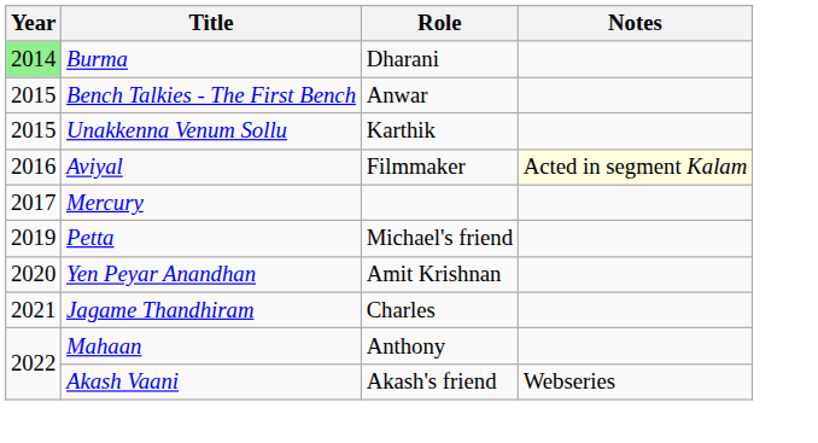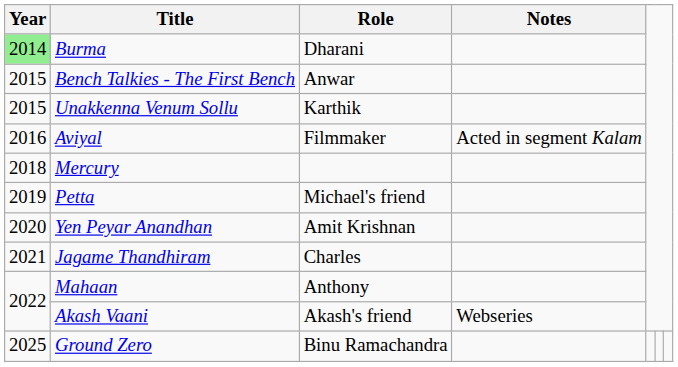 <table class="wikitable sortable">
 <tr>
 <th>Year</th>
 <th>Title</th>
 <th>Role</th>
 <th>Notes</th>
 </tr>
 <tr>
 <td style="background: lightgreen;">2014</td>
 <td><em><a href='#'>Burma</a></em></td>
 <td>Dharani</td>
 <td></td>
 </tr>
 <tr>
 <td>2015</td>
 <td><em><a href='#'>Bench Talkies - The First Bench</a></em></td>
 <td>Anwar</td>
 <td></td>
 </tr>
 <tr>
 <td>2015</td>
 <td><em><a href='#'>Unakkenna Venum Sollu</a></em></td>
 <td>Karthik</td>
 <td></td>
 </tr>
 <tr>
 <td>2016</td>
 <td><em><a href='#'>Aviyal</a></em></td>
 <td>Filmmaker</td>
-<td style="background: lightyellow;">Acted in segment <em>Kalam</em></td>
+<td>Acted in segment <em>Kalam</em></td>
 </tr>
 <tr>
-<td>2017</td>
+<td>2018</td>
 <td><em><a href='#'>Mercury</a></em></td>
 <td></td>
 <td></td>
 </tr>
 <tr>
 <td>2019</td>
 <td><em><a href='#'>Petta</a></em></td>
 <td>Michael's friend</td>
 <td></td>
 </tr>
 <tr>
 <td>2020</td>
 <td><em><a href='#'>Yen Peyar Anandhan</a></em></td>
 <td>Amit Krishnan</td>
 <td></td>
 </tr>
 <tr>
 <td>2021</td>
 <td><em><a href='#'>Jagame Thandhiram</a></em></td>
 <td>Charles</td>
 <td></td>
 </tr>
 <tr>
 <td rowspan="2">2022</td>
 <td><em><a href='#'>Mahaan</a></em></td>
 <td>Anthony</td>
 <td></td>
 </tr>
 <tr>
 <td><em><a href='#'>Akash Vaani</a></em></td>
 <td>Akash's friend</td>
 <td>Webseries</td>
 </tr>
+<tr>
+<td>2025</td>
+<td><em><a href='#'>Ground Zero</a></em></td>
+<td>Binu Ramachandra</td>
+<td></td>
+<td></td>
+<td></td>
+<td></td>
+</tr>
 </table>
